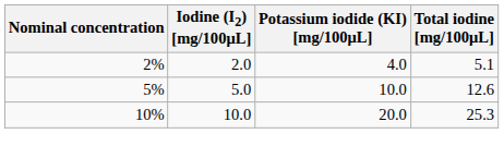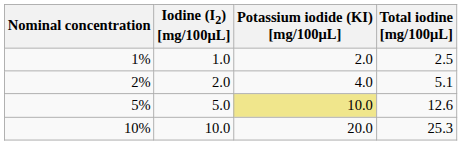 <table class="wikitable floatright" style="text-align:right">
 <tr>
 <th>Nominal concentration</th>
 <th>Iodine (I<sub>2</sub>)<br>[mg/100μL]</th>
 <th>Potassium iodide (KI)<br>[mg/100μL]</th>
 <th>Total iodine<br>[mg/100μL]</th>
+</tr>
+<tr>
+<td>1%</td>
+<td>1.0</td>
+<td>2.0</td>
+<td>2.5</td>
 </tr>
 <tr>
 <td>2%</td>
 <td>2.0</td>
 <td>4.0</td>
 <td>5.1</td>
 </tr>
 <tr>
 <td>5%</td>
 <td>5.0</td>
-<td>10.0</td>
+<td style="background: khaki;">10.0</td>
 <td>12.6</td>
 </tr>
 <tr>
 <td>10%</td>
 <td>10.0</td>
 <td>20.0</td>
 <td>25.3</td>
 </tr>
 </table>
